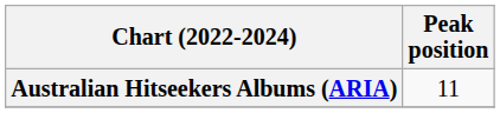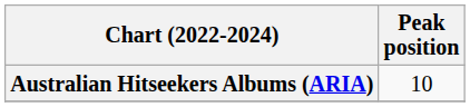 <table class="wikitable sortable plainrowheaders" style="text-align:center;">
 <tr>
 <th scope="col">Chart (2022-2024)</th>
 <th scope="col">Peak<br>position</th>
 </tr>
 <tr>
 <th scope="row">Australian Hitseekers Albums (<a href='#'>ARIA</a>)</th>
-<td>11</td>
+<td>10</td>
 </tr>
 <tr>
 </tr>
 <tr>
 </tr>
 <tr>
 </tr>
 <tr>
 </tr>
 <tr>
 </tr>
 <tr>
 </tr>
 <tr>
 </tr>
 <tr>
 </tr>
 <tr>
 </tr>
 <tr>
 </tr>
 <tr>
 </tr>
 </table>
